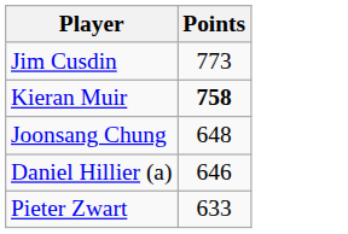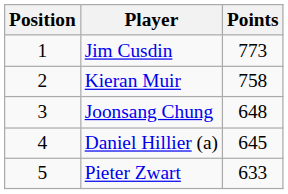 <table class=wikitable>
 <tr>
+<th>Position</th>
 <th>Player</th>
 <th>Points</th>
 </tr>
 <tr>
+<td align=center>1</td>
 <td> <a href='#'>Jim Cusdin</a></td>
 <td align=center>773</td>
 </tr>
 <tr>
+<td align=center>2</td>
 <td> <a href='#'>Kieran Muir</a></td>
-<td align=center><strong>758</strong></td>
+<td align=center>758</td>
 </tr>
 <tr>
+<td align=center>3</td>
 <td> <a href='#'>Joonsang Chung</a></td>
 <td align=center>648</td>
 </tr>
 <tr>
+<td align=center>4</td>
 <td> <a href='#'>Daniel Hillier</a> (a)</td>
-<td align=center>646</td>
+<td align=center>645</td>
 </tr>
 <tr>
+<td align=center>5</td>
 <td> <a href='#'>Pieter Zwart</a></td>
 <td align=center>633</td>
 </tr>
 </table>
